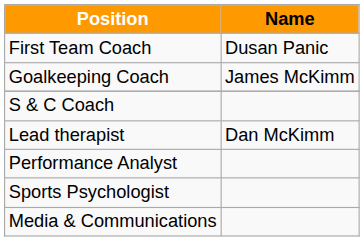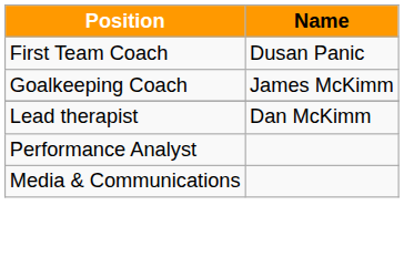 <table class="wikitable">
 <tr>
 <th style="background:#FF9900; color:white;" scope="col">Position</th>
 <th style="background:#FF9900; color:black;" scope="col">Name</th>
 </tr>
 <tr>
 <td>First Team Coach</td>
 <td>Dusan Panic</td>
 </tr>
 <tr>
 <td>Goalkeeping Coach</td>
 <td>James McKimm</td>
 </tr>
 <tr>
 </tr>
 <tr>
-<td>S & C Coach</td>
-<td></td>
-</tr>
-<tr>
 <td>Lead therapist</td>
 <td>Dan McKimm</td>
 </tr>
 <tr>
 <td>Performance Analyst</td>
 <td></td>
 </tr>
 <tr>
-<td>Sports Psychologist</td>
-<td></td>
-</tr>
-<tr>
 <td>Media & Communications</td>
 <td></td>
 </tr>
 </table>
